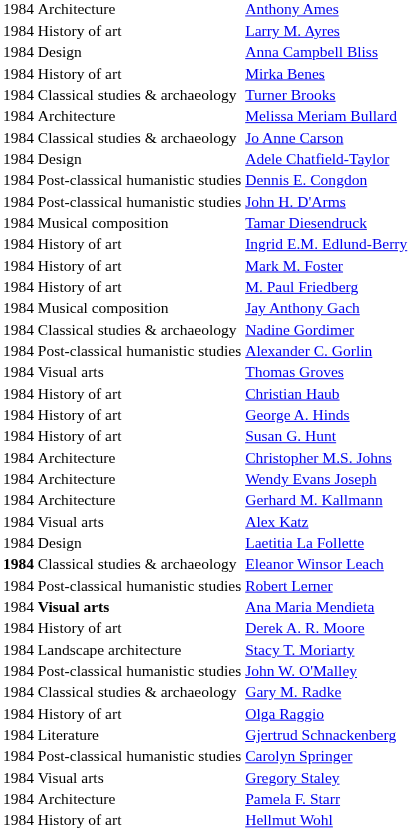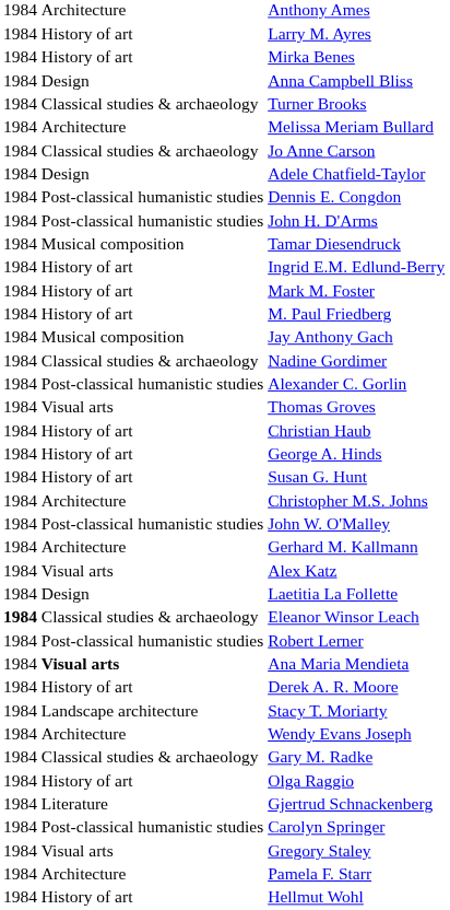 <table>
 <tr>
 <td>1984</td>
 <td>Architecture</td>
 <td><a href='#'>Anthony Ames</a></td>
 </tr>
 <tr>
 <td>1984</td>
 <td>History of art</td>
 <td><a href='#'>Larry M. Ayres</a></td>
 </tr>
 <tr>
 <td>1984</td>
-<td>Design</td>
-<td><a href='#'>Anna Campbell Bliss</a></td>
+<td>History of art</td>
+<td><a href='#'>Mirka Benes</a></td>
 </tr>
 <tr>
 <td>1984</td>
-<td>History of art</td>
-<td><a href='#'>Mirka Benes</a></td>
+<td>Design</td>
+<td><a href='#'>Anna Campbell Bliss</a></td>
 </tr>
 <tr>
 <td>1984</td>
 <td>Classical studies & archaeology</td>
 <td><a href='#'>Turner Brooks</a></td>
 </tr>
 <tr>
 <td>1984</td>
 <td>Architecture</td>
 <td><a href='#'>Melissa Meriam Bullard</a></td>
 </tr>
 <tr>
 <td>1984</td>
 <td>Classical studies & archaeology</td>
 <td><a href='#'>Jo Anne Carson</a></td>
 </tr>
 <tr>
 <td>1984</td>
 <td>Design</td>
 <td><a href='#'>Adele Chatfield-Taylor</a></td>
 </tr>
 <tr>
 <td>1984</td>
 <td>Post-classical humanistic studies</td>
 <td><a href='#'>Dennis E. Congdon</a></td>
 </tr>
 <tr>
 <td>1984</td>
 <td>Post-classical humanistic studies</td>
 <td><a href='#'>John H. D'Arms</a></td>
 </tr>
 <tr>
 <td>1984</td>
 <td>Musical composition</td>
 <td><a href='#'>Tamar Diesendruck</a></td>
 </tr>
 <tr>
 <td>1984</td>
 <td>History of art</td>
 <td><a href='#'>Ingrid E.M. Edlund-Berry</a></td>
 </tr>
 <tr>
 <td>1984</td>
 <td>History of art</td>
 <td><a href='#'>Mark M. Foster</a></td>
 </tr>
 <tr>
 <td>1984</td>
 <td>History of art</td>
 <td><a href='#'>M. Paul Friedberg</a></td>
 </tr>
 <tr>
 <td>1984</td>
 <td>Musical composition</td>
 <td><a href='#'>Jay Anthony Gach</a></td>
 </tr>
 <tr>
 <td>1984</td>
 <td>Classical studies & archaeology</td>
 <td><a href='#'>Nadine Gordimer</a></td>
 </tr>
 <tr>
 <td>1984</td>
 <td>Post-classical humanistic studies</td>
 <td><a href='#'>Alexander C. Gorlin</a></td>
 </tr>
 <tr>
 <td>1984</td>
 <td>Visual arts</td>
 <td><a href='#'>Thomas Groves</a></td>
 </tr>
 <tr>
 <td>1984</td>
 <td>History of art</td>
 <td><a href='#'>Christian Haub</a></td>
 </tr>
 <tr>
 <td>1984</td>
 <td>History of art</td>
 <td><a href='#'>George A. Hinds</a></td>
 </tr>
 <tr>
 <td>1984</td>
 <td>History of art</td>
 <td><a href='#'>Susan G. Hunt</a></td>
 </tr>
 <tr>
 <td>1984</td>
 <td>Architecture</td>
 <td><a href='#'>Christopher M.S. Johns</a></td>
 </tr>
 <tr>
 <td>1984</td>
-<td>Architecture</td>
-<td><a href='#'>Wendy Evans Joseph</a></td>
+<td>Post-classical humanistic studies</td>
+<td><a href='#'>John W. O'Malley</a></td>
 </tr>
 <tr>
 <td>1984</td>
 <td>Architecture</td>
 <td><a href='#'>Gerhard M. Kallmann</a></td>
 </tr>
 <tr>
 <td>1984</td>
 <td>Visual arts</td>
 <td><a href='#'>Alex Katz</a></td>
 </tr>
 <tr>
 <td>1984</td>
 <td>Design</td>
 <td><a href='#'>Laetitia La Follette</a></td>
 </tr>
 <tr>
 <td><strong>1984</strong></td>
 <td>Classical studies & archaeology</td>
 <td><a href='#'>Eleanor Winsor Leach</a></td>
 </tr>
 <tr>
 <td>1984</td>
 <td>Post-classical humanistic studies</td>
 <td><a href='#'>Robert Lerner</a></td>
 </tr>
 <tr>
 <td>1984</td>
 <td><strong>Visual arts</strong></td>
 <td><a href='#'>Ana Maria Mendieta</a></td>
 </tr>
 <tr>
 <td>1984</td>
 <td>History of art</td>
 <td><a href='#'>Derek A. R. Moore</a></td>
 </tr>
 <tr>
 <td>1984</td>
 <td>Landscape architecture</td>
 <td><a href='#'>Stacy T. Moriarty</a></td>
 </tr>
 <tr>
 <td>1984</td>
-<td>Post-classical humanistic studies</td>
-<td><a href='#'>John W. O'Malley</a></td>
+<td>Architecture</td>
+<td><a href='#'>Wendy Evans Joseph</a></td>
 </tr>
 <tr>
 <td>1984</td>
 <td>Classical studies & archaeology</td>
 <td><a href='#'>Gary M. Radke</a></td>
 </tr>
 <tr>
 <td>1984</td>
 <td>History of art</td>
 <td><a href='#'>Olga Raggio</a></td>
 </tr>
 <tr>
 <td>1984</td>
 <td>Literature</td>
 <td><a href='#'>Gjertrud Schnackenberg</a></td>
 </tr>
 <tr>
 <td>1984</td>
 <td>Post-classical humanistic studies</td>
 <td><a href='#'>Carolyn Springer</a></td>
 </tr>
 <tr>
 <td>1984</td>
 <td>Visual arts</td>
 <td><a href='#'>Gregory Staley</a></td>
 </tr>
 <tr>
 <td>1984</td>
 <td>Architecture</td>
 <td><a href='#'>Pamela F. Starr</a></td>
 </tr>
 <tr>
 <td>1984</td>
 <td>History of art</td>
 <td><a href='#'>Hellmut Wohl</a></td>
 </tr>
 </table>
